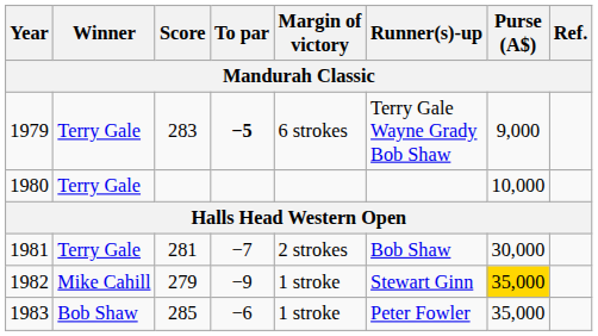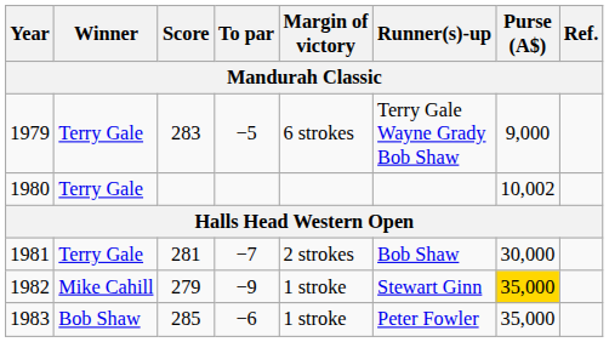 <table class="wikitable" style="font-size:95%">
 <tr>
 <th>Year</th>
 <th>Winner</th>
 <th>Score</th>
 <th>To par</th>
 <th>Margin of<br>victory</th>
 <th>Runner(s)-up</th>
 <th>Purse<br>(A$)</th>
 <th>Ref.</th>
 </tr>
 <tr>
 <th colspan=8>Mandurah Classic</th>
 </tr>
 <tr>
 <td align=center>1979</td>
 <td><a href='#'>Terry Gale</a></td>
 <td align=center>283</td>
-<td align=center><strong>−5</strong></td>
+<td align=center>−5</td>
 <td>6 strokes</td>
 <td>Terry Gale<br><a href='#'>Wayne Grady</a><br><a href='#'>Bob Shaw</a></td>
 <td align=center>9,000</td>
 <td></td>
 </tr>
 <tr>
 <td align=center>1980</td>
 <td><a href='#'>Terry Gale</a></td>
 <td></td>
 <td></td>
 <td></td>
 <td></td>
-<td align=center>10,000</td>
+<td align=center>10,002</td>
 <td></td>
 </tr>
 <tr>
 <th colspan=8>Halls Head Western Open</th>
 </tr>
 <tr>
 <td align=center>1981</td>
 <td><a href='#'>Terry Gale</a></td>
 <td align=center>281</td>
 <td align=center>−7</td>
 <td>2 strokes</td>
 <td><a href='#'>Bob Shaw</a></td>
 <td align=center>30,000</td>
 <td></td>
 </tr>
 <tr>
 <td align=center>1982</td>
 <td><a href='#'>Mike Cahill</a></td>
 <td align=center>279</td>
 <td align=center>−9</td>
 <td>1 stroke</td>
 <td><a href='#'>Stewart Ginn</a></td>
 <td align=center style="background: gold;">35,000</td>
 <td></td>
 </tr>
 <tr>
 <td align=center>1983</td>
 <td><a href='#'>Bob Shaw</a></td>
 <td align=center>285</td>
 <td align=center>−6</td>
 <td>1 stroke</td>
 <td><a href='#'>Peter Fowler</a></td>
 <td align=center>35,000</td>
 <td></td>
 </tr>
 </table>
